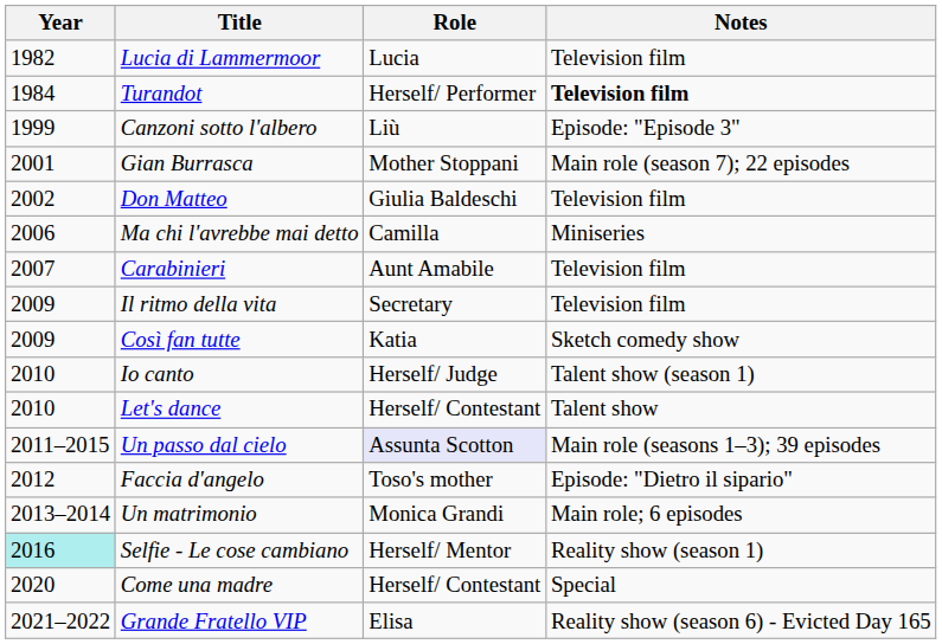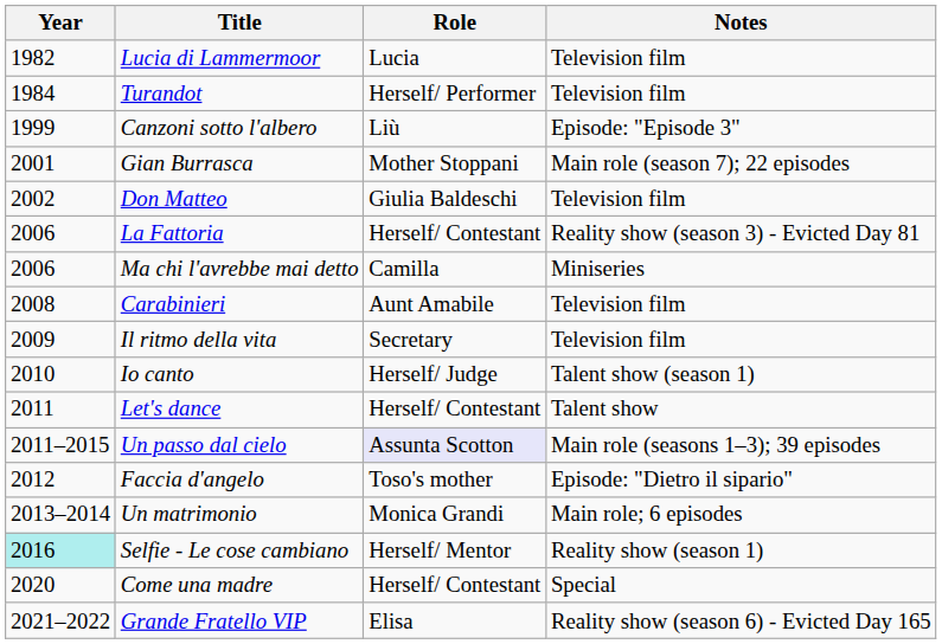 <table class="wikitable">
 <tr>
 <th>Year</th>
 <th>Title</th>
 <th>Role</th>
 <th>Notes</th>
 </tr>
 <tr>
 <td>1982</td>
 <td><em><a href='#'>Lucia di Lammermoor</a></em></td>
 <td>Lucia</td>
 <td>Television film</td>
 </tr>
 <tr>
 <td>1984</td>
 <td><em><a href='#'>Turandot</a></em></td>
 <td>Herself/ Performer</td>
-<td><strong>Television film</strong></td>
+<td>Television film</td>
 </tr>
 <tr>
 <td>1999</td>
 <td><em>Canzoni sotto l'albero</em></td>
 <td>Liù</td>
 <td>Episode: "Episode 3"</td>
 </tr>
 <tr>
 <td>2001</td>
 <td><em>Gian Burrasca</em></td>
 <td>Mother Stoppani</td>
 <td>Main role (season 7); 22 episodes</td>
 </tr>
 <tr>
 <td>2002</td>
 <td><em><a href='#'>Don Matteo</a></em></td>
 <td>Giulia Baldeschi</td>
 <td>Television film</td>
 </tr>
 <tr>
 <td>2006</td>
+<td><em><a href='#'>La Fattoria</a></em></td>
+<td>Herself/ Contestant</td>
+<td>Reality show (season 3) - Evicted Day 81</td>
+</tr>
+<tr>
+<td>2006</td>
 <td><em>Ma chi l'avrebbe mai detto</em></td>
 <td>Camilla</td>
 <td>Miniseries</td>
 </tr>
 <tr>
-<td>2007</td>
+<td>2008</td>
 <td><em><a href='#'>Carabinieri</a></em></td>
 <td>Aunt Amabile</td>
 <td>Television film</td>
 </tr>
 <tr>
 <td>2009</td>
 <td><em>Il ritmo della vita</em></td>
 <td>Secretary</td>
 <td>Television film</td>
 </tr>
 <tr>
-<td>2009</td>
-<td><em><a href='#'>Così fan tutte</a></em></td>
-<td>Katia</td>
-<td>Sketch comedy show</td>
-</tr>
-<tr>
 <td>2010</td>
 <td><em>Io canto</em></td>
 <td>Herself/ Judge</td>
 <td>Talent show (season 1)</td>
 </tr>
 <tr>
-<td>2010</td>
+<td>2011</td>
 <td><em><a href='#'>Let's dance</a></em></td>
 <td>Herself/ Contestant</td>
 <td>Talent show</td>
 </tr>
 <tr>
 <td>2011–2015</td>
 <td><em><a href='#'>Un passo dal cielo</a></em></td>
 <td style="background: lavender;">Assunta Scotton</td>
 <td>Main role (seasons 1–3); 39 episodes</td>
 </tr>
 <tr>
 <td>2012</td>
 <td><em>Faccia d'angelo</em></td>
 <td>Toso's mother</td>
 <td>Episode: "Dietro il sipario"</td>
 </tr>
 <tr>
 <td>2013–2014</td>
 <td><em>Un matrimonio</em></td>
 <td>Monica Grandi</td>
 <td>Main role; 6 episodes</td>
 </tr>
 <tr>
 <td style="background: paleturquoise;">2016</td>
 <td><em>Selfie - Le cose cambiano</em></td>
 <td>Herself/ Mentor</td>
 <td>Reality show (season 1)</td>
 </tr>
 <tr>
 <td>2020</td>
 <td><em>Come una madre</em></td>
 <td>Herself/ Contestant</td>
 <td>Special</td>
 </tr>
 <tr>
 <td>2021–2022</td>
 <td><a href='#'><em>Grande Fratello VIP</em></a></td>
 <td>Elisa</td>
 <td>Reality show (season 6) - Evicted Day 165</td>
 </tr>
 </table>
